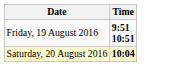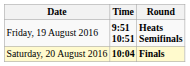 <table class="wikitable">
 <tr>
 <th>Date</th>
 <th>Time</th>
+<th>Round</th>
 </tr>
 <tr>
 <td>Friday, 19 August 2016</td>
 <td><strong>9:51<br>10:51</strong></td>
+<td><strong>Heats<br>Semifinals</strong></td>
 </tr>
 <tr>
 <td style=background:lemonchiffon>Saturday, 20 August 2016</td>
 <td style=background:lemonchiffon><strong>10:04</strong></td>
+<td style=background:lemonchiffon><strong>Finals</strong></td>
 </tr>
 </table>
